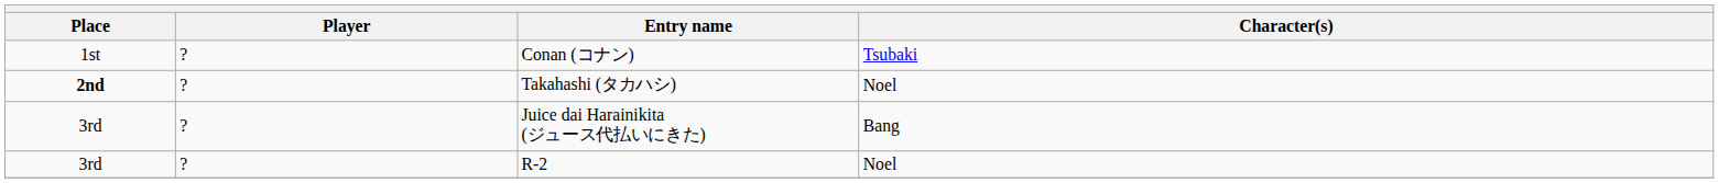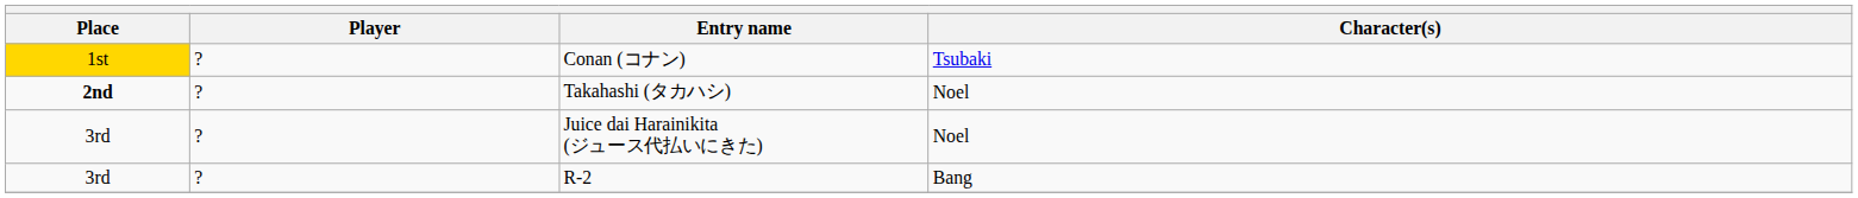 <table class="wikitable" width=100%>
 <tr>
 <th colspan=4></th>
 </tr>
 <tr>
 <th width=10%>Place</th>
 <th width=20%>Player</th>
 <th width=20%>Entry name</th>
 <th width=50%>Character(s)</th>
 </tr>
 <tr>
-<td align=center>1st</td>
+<td align=center style="background: gold;">1st</td>
 <td>?</td>
 <td>Conan (コナン)</td>
 <td><a href='#'>Tsubaki</a></td>
 </tr>
 <tr>
 <td align=center><strong>2nd</strong></td>
 <td>?</td>
 <td>Takahashi (タカハシ)</td>
 <td>Noel</td>
 </tr>
 <tr>
 <td align=center>3rd</td>
 <td>?</td>
 <td>Juice dai Harainikita<br>(ジュース代払いにきた)</td>
-<td>Bang</td>
+<td>Noel</td>
 </tr>
 <tr>
 <td align=center>3rd</td>
 <td>?</td>
 <td>R-2</td>
-<td>Noel</td>
+<td>Bang</td>
 </tr>
 <tr>
 </tr>
 </table>
